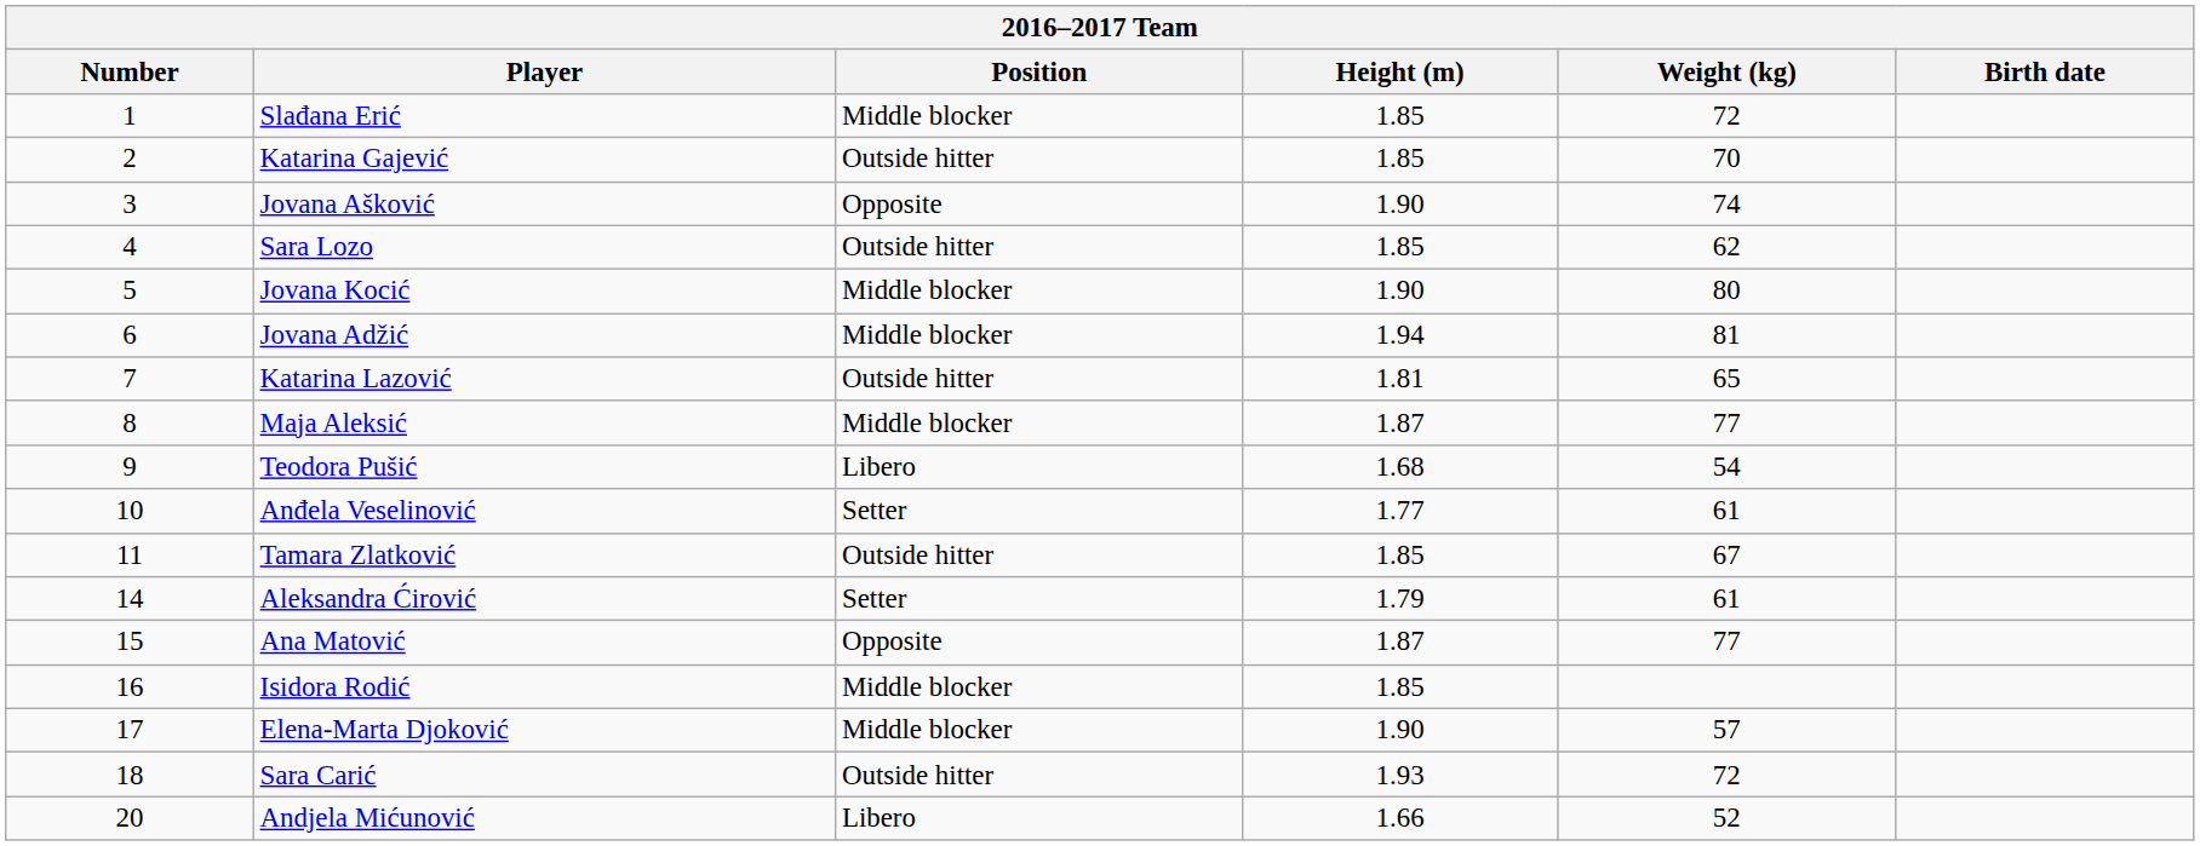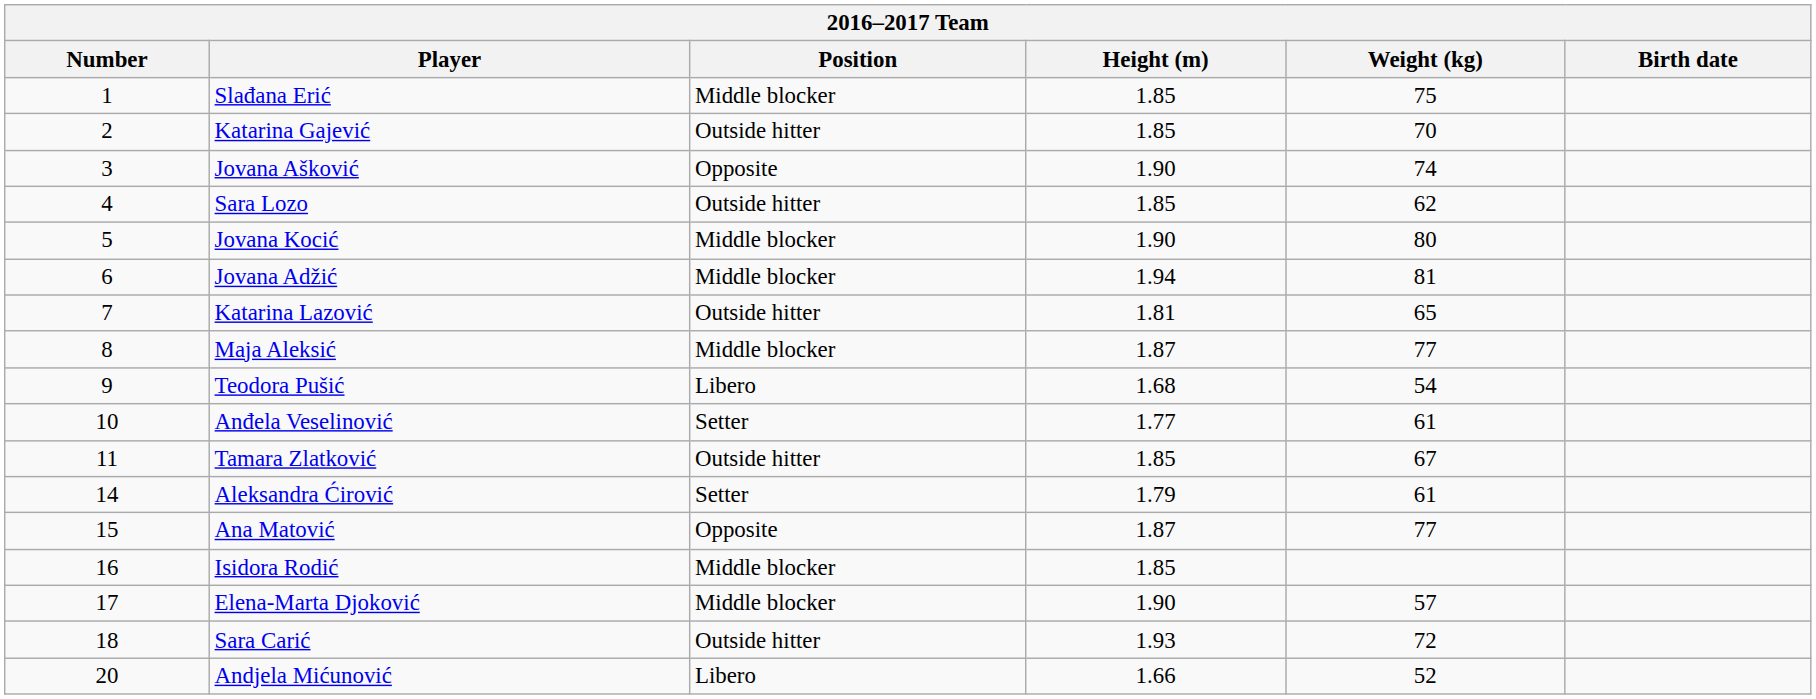 <table class="wikitable collapsible collapsed" style="width:100%;">
 <tr>
 <th colspan=6><strong>2016–2017 Team</strong></th>
 </tr>
 <tr>
 <th>Number</th>
 <th>Player</th>
 <th>Position</th>
 <th>Height (m)</th>
 <th>Weight (kg)</th>
 <th>Birth date</th>
 </tr>
 <tr>
 <td align=center>1</td>
 <td> <a href='#'>Slađana Erić</a></td>
 <td>Middle blocker</td>
 <td align=center>1.85</td>
-<td align=center>72</td>
+<td align=center>75</td>
 <td></td>
 </tr>
 <tr>
 <td align=center>2</td>
 <td> <a href='#'>Katarina Gajević</a></td>
 <td>Outside hitter</td>
 <td align=center>1.85</td>
 <td align=center>70</td>
 <td></td>
 </tr>
 <tr>
 <td align=center>3</td>
 <td> <a href='#'>Jovana Ašković</a></td>
 <td>Opposite</td>
 <td align=center>1.90</td>
 <td align=center>74</td>
 <td></td>
 </tr>
 <tr>
 <td align=center>4</td>
 <td> <a href='#'>Sara Lozo</a></td>
 <td>Outside hitter</td>
 <td align=center>1.85</td>
 <td align=center>62</td>
 <td></td>
 </tr>
 <tr>
 <td align=center>5</td>
 <td> <a href='#'>Jovana Kocić</a></td>
 <td>Middle blocker</td>
 <td align=center>1.90</td>
 <td align=center>80</td>
 <td></td>
 </tr>
 <tr>
 <td align=center>6</td>
 <td> <a href='#'>Jovana Adžić</a></td>
 <td>Middle blocker</td>
 <td align=center>1.94</td>
 <td align=center>81</td>
 <td></td>
 </tr>
 <tr>
 <td align=center>7</td>
 <td> <a href='#'>Katarina Lazović</a></td>
 <td>Outside hitter</td>
 <td align=center>1.81</td>
 <td align=center>65</td>
 <td></td>
 </tr>
 <tr>
 <td align=center>8</td>
 <td> <a href='#'>Maja Aleksić</a></td>
 <td>Middle blocker</td>
 <td align=center>1.87</td>
 <td align=center>77</td>
 <td></td>
 </tr>
 <tr>
 <td align=center>9</td>
 <td> <a href='#'>Teodora Pušić</a></td>
 <td>Libero</td>
 <td align=center>1.68</td>
 <td align=center>54</td>
 <td></td>
 </tr>
 <tr>
 <td align=center>10</td>
 <td> <a href='#'>Anđela Veselinović</a></td>
 <td>Setter</td>
 <td align=center>1.77</td>
 <td align=center>61</td>
 <td></td>
 </tr>
 <tr>
 <td align=center>11</td>
 <td> <a href='#'>Tamara Zlatković</a></td>
 <td>Outside hitter</td>
 <td align=center>1.85</td>
 <td align=center>67</td>
 <td></td>
 </tr>
 <tr>
 <td align=center>14</td>
 <td> <a href='#'>Aleksandra Ćirović</a></td>
 <td>Setter</td>
 <td align=center>1.79</td>
 <td align=center>61</td>
 <td></td>
 </tr>
 <tr>
 <td align=center>15</td>
 <td> <a href='#'>Ana Matović</a></td>
 <td>Opposite</td>
 <td align=center>1.87</td>
 <td align=center>77</td>
 <td></td>
 </tr>
 <tr>
 <td align=center>16</td>
 <td> <a href='#'>Isidora Rodić</a></td>
 <td>Middle blocker</td>
 <td align=center>1.85</td>
 <td align=center></td>
 <td></td>
 </tr>
 <tr>
 <td align=center>17</td>
 <td> <a href='#'>Elena-Marta Djoković</a></td>
 <td>Middle blocker</td>
 <td align=center>1.90</td>
 <td align=center>57</td>
 <td></td>
 </tr>
 <tr>
 <td align=center>18</td>
 <td> <a href='#'>Sara Carić</a></td>
 <td>Outside hitter</td>
 <td align=center>1.93</td>
 <td align=center>72</td>
 <td></td>
 </tr>
 <tr>
 <td align=center>20</td>
 <td> <a href='#'>Andjela Mićunović</a></td>
 <td>Libero</td>
 <td align=center>1.66</td>
 <td align=center>52</td>
 <td></td>
 </tr>
 </table>
